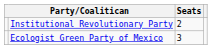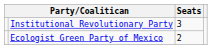 <table class="wikitable">
 <tr>
 <th colspan="2"><strong>Party/Coalitican</strong></th>
 <th>Seats</th>
 <th></th>
 </tr>
 <tr>
 <td></td>
 <td><a href='#'>Institutional Revolutionary Party</a></td>
-<td>2</td>
+<td>3</td>
 </tr>
 <tr>
 <td></td>
 <td><a href='#'>Ecologist Green Party of Mexico</a></td>
-<td>3</td>
+<td>2</td>
 </tr>
 </table>
